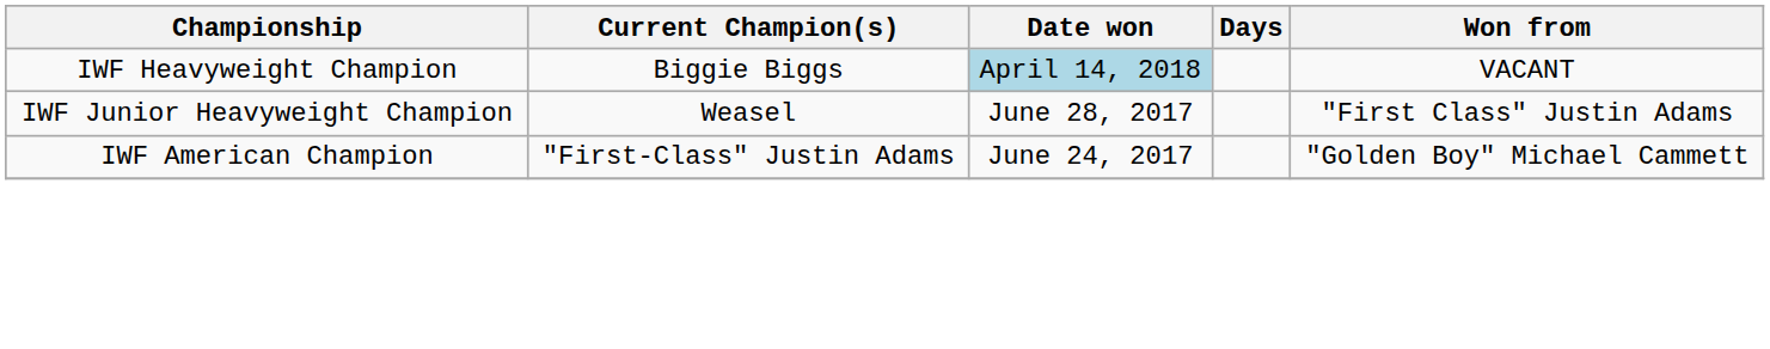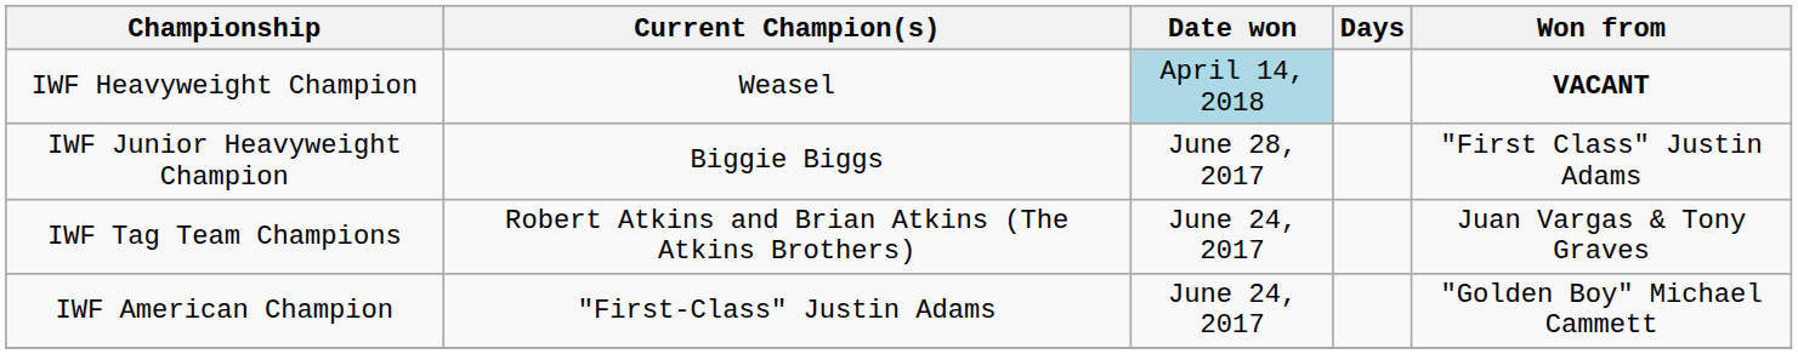 <table class="wikitable sortable" width=98% style="text-align:center;">
 <tr>
 <th>Championship</th>
 <th>Current Champion(s)</th>
 <th>Date won</th>
 <th>Days</th>
 <th>Won from</th>
 </tr>
 <tr>
 <td>IWF Heavyweight Champion</td>
-<td>Biggie Biggs</td>
+<td>Weasel</td>
 <td style="background: lightblue;">April 14, 2018</td>
 <td></td>
-<td>VACANT</td>
+<td><strong>VACANT</strong></td>
 </tr>
 <tr>
 <td>IWF Junior Heavyweight Champion</td>
-<td>Weasel</td>
+<td>Biggie Biggs</td>
 <td>June 28, 2017</td>
 <td></td>
 <td>"First Class" Justin Adams</td>
+</tr>
+<tr>
+<td>IWF Tag Team Champions</td>
+<td>Robert Atkins and Brian Atkins (The Atkins Brothers)</td>
+<td>June 24, 2017</td>
+<td></td>
+<td>Juan Vargas & Tony Graves</td>
 </tr>
 <tr>
 <td>IWF American Champion</td>
 <td>"First-Class" Justin Adams</td>
 <td>June 24, 2017</td>
 <td></td>
 <td>"Golden Boy" Michael Cammett</td>
 </tr>
 <tr>
 </tr>
 </table>
